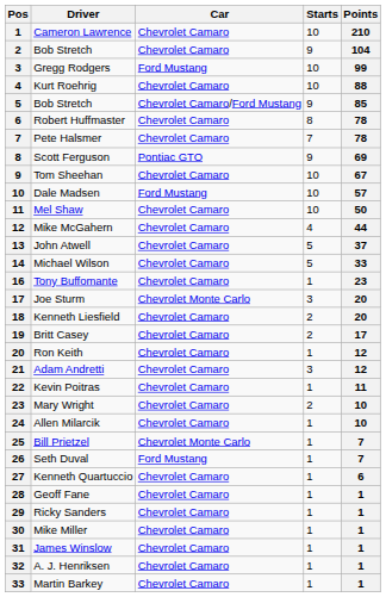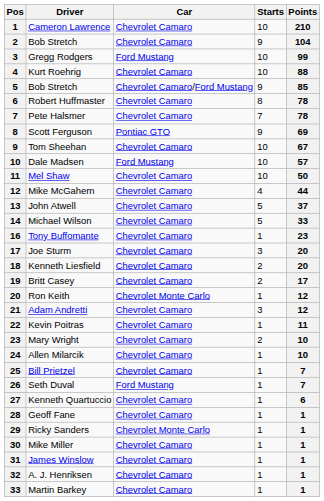 <table class="wikitable" style="font-size: 95%;">
 <tr>
 <th>Pos</th>
 <th>Driver</th>
 <th>Car</th>
 <th>Starts</th>
 <th>Points</th>
 </tr>
 <tr>
 <th>1</th>
 <td> <a href='#'>Cameron Lawrence</a></td>
 <td><a href='#'>Chevrolet Camaro</a></td>
 <td>10</td>
 <th>210</th>
 </tr>
 <tr>
 <th>2</th>
 <td> Bob Stretch</td>
 <td><a href='#'>Chevrolet Camaro</a></td>
 <td>9</td>
 <th>104</th>
 </tr>
 <tr>
 <th>3</th>
 <td> Gregg Rodgers</td>
 <td><a href='#'>Ford Mustang</a></td>
 <td>10</td>
 <th>99</th>
 </tr>
 <tr>
 <th>4</th>
 <td> Kurt Roehrig</td>
 <td><a href='#'>Chevrolet Camaro</a></td>
 <td>10</td>
 <th>88</th>
 </tr>
 <tr>
 <th>5</th>
 <td> Bob Stretch</td>
 <td><a href='#'>Chevrolet Camaro</a>/<a href='#'>Ford Mustang</a></td>
 <td>9</td>
 <th>85</th>
 </tr>
 <tr>
 <th>6</th>
 <td> Robert Huffmaster</td>
 <td><a href='#'>Chevrolet Camaro</a></td>
 <td>8</td>
 <th>78</th>
 </tr>
 <tr>
 <th>7</th>
 <td> Pete Halsmer</td>
 <td><a href='#'>Chevrolet Camaro</a></td>
 <td>7</td>
 <th>78</th>
 </tr>
 <tr>
 <th>8</th>
 <td> Scott Ferguson</td>
 <td><a href='#'>Pontiac GTO</a></td>
 <td>9</td>
 <th>69</th>
 </tr>
 <tr>
 <th>9</th>
 <td> Tom Sheehan</td>
 <td><a href='#'>Chevrolet Camaro</a></td>
 <td>10</td>
 <th>67</th>
 </tr>
 <tr>
 <th>10</th>
 <td> Dale Madsen</td>
 <td><a href='#'>Ford Mustang</a></td>
 <td>10</td>
 <th>57</th>
 </tr>
 <tr>
 <th>11</th>
 <td> <a href='#'>Mel Shaw</a></td>
 <td><a href='#'>Chevrolet Camaro</a></td>
 <td>10</td>
 <th>50</th>
 </tr>
 <tr>
 <th>12</th>
 <td> Mike McGahern</td>
 <td><a href='#'>Chevrolet Camaro</a></td>
 <td>4</td>
 <th>44</th>
 </tr>
 <tr>
 <th>13</th>
 <td> John Atwell</td>
 <td><a href='#'>Chevrolet Camaro</a></td>
 <td>5</td>
 <th>37</th>
 </tr>
 <tr>
 <th>14</th>
 <td> Michael Wilson</td>
 <td><a href='#'>Chevrolet Camaro</a></td>
 <td>5</td>
 <th>33</th>
 </tr>
 <tr>
 <th>16</th>
 <td> <a href='#'>Tony Buffomante</a></td>
 <td><a href='#'>Chevrolet Camaro</a></td>
 <td>1</td>
 <th>23</th>
 </tr>
 <tr>
 <th>17</th>
 <td> Joe Sturm</td>
-<td><a href='#'>Chevrolet Monte Carlo</a></td>
+<td><a href='#'>Chevrolet Camaro</a></td>
 <td>3</td>
 <th>20</th>
 </tr>
 <tr>
 <th>18</th>
 <td> Kenneth Liesfield</td>
 <td><a href='#'>Chevrolet Camaro</a></td>
 <td>2</td>
 <th>20</th>
 </tr>
 <tr>
 <th>19</th>
 <td> Britt Casey</td>
 <td><a href='#'>Chevrolet Camaro</a></td>
 <td>2</td>
 <th>17</th>
 </tr>
 <tr>
 <th>20</th>
 <td> Ron Keith</td>
-<td><a href='#'>Chevrolet Camaro</a></td>
+<td><a href='#'>Chevrolet Monte Carlo</a></td>
 <td>1</td>
 <th>12</th>
 </tr>
 <tr>
 <th>21</th>
 <td> <a href='#'>Adam Andretti</a></td>
 <td><a href='#'>Chevrolet Camaro</a></td>
 <td>3</td>
 <th>12</th>
 </tr>
 <tr>
 <th>22</th>
 <td> Kevin Poitras</td>
 <td><a href='#'>Chevrolet Camaro</a></td>
 <td>1</td>
 <th>11</th>
 </tr>
 <tr>
 <th>23</th>
 <td> Mary Wright</td>
 <td><a href='#'>Chevrolet Camaro</a></td>
 <td>2</td>
 <th>10</th>
 </tr>
 <tr>
 <th>24</th>
 <td> Allen Milarcik</td>
 <td><a href='#'>Chevrolet Camaro</a></td>
 <td>1</td>
 <th>10</th>
 </tr>
 <tr>
 <th>25</th>
 <td> <a href='#'>Bill Prietzel</a></td>
-<td><a href='#'>Chevrolet Monte Carlo</a></td>
+<td><a href='#'>Chevrolet Camaro</a></td>
 <td>1</td>
 <th>7</th>
 </tr>
 <tr>
 <th>26</th>
 <td> Seth Duval</td>
 <td><a href='#'>Ford Mustang</a></td>
 <td>1</td>
 <th>7</th>
 </tr>
 <tr>
 <th>27</th>
 <td> Kenneth Quartuccio</td>
 <td><a href='#'>Chevrolet Camaro</a></td>
 <td>1</td>
 <th>6</th>
 </tr>
 <tr>
 <th>28</th>
 <td> Geoff Fane</td>
 <td><a href='#'>Chevrolet Camaro</a></td>
 <td>1</td>
 <th>1</th>
 </tr>
 <tr>
 <th>29</th>
 <td> Ricky Sanders</td>
-<td><a href='#'>Chevrolet Camaro</a></td>
+<td><a href='#'>Chevrolet Monte Carlo</a></td>
 <td>1</td>
 <th>1</th>
 </tr>
 <tr>
 <th>30</th>
 <td> Mike Miller</td>
 <td><a href='#'>Chevrolet Camaro</a></td>
 <td>1</td>
 <th>1</th>
 </tr>
 <tr>
 <th>31</th>
 <td> <a href='#'>James Winslow</a></td>
 <td><a href='#'>Chevrolet Camaro</a></td>
 <td>1</td>
 <th>1</th>
 </tr>
 <tr>
 <th>32</th>
 <td> A. J. Henriksen</td>
 <td><a href='#'>Chevrolet Camaro</a></td>
 <td>1</td>
 <th>1</th>
 </tr>
 <tr>
 <th>33</th>
 <td> Martin Barkey</td>
 <td><a href='#'>Chevrolet Camaro</a></td>
 <td>1</td>
 <th>1</th>
 </tr>
 </table>
